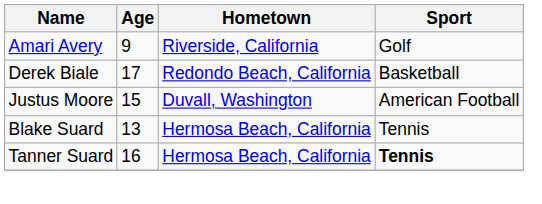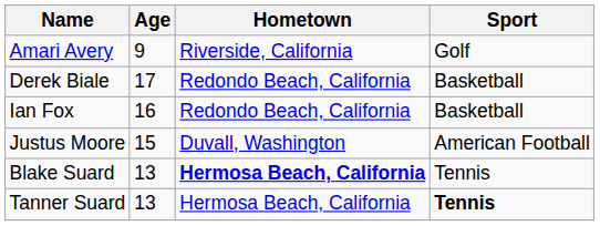 <table class="wikitable sortable">
 <tr>
 <th scope="col">Name</th>
 <th scope="col">Age</th>
 <th scope="col">Hometown</th>
 <th scope="col">Sport</th>
 </tr>
 <tr>
 <td><a href='#'>Amari Avery</a></td>
 <td>9</td>
 <td><a href='#'>Riverside, California</a></td>
 <td>Golf</td>
 </tr>
 <tr>
 <td>Derek Biale</td>
 <td>17</td>
 <td><a href='#'>Redondo Beach, California</a></td>
 <td>Basketball</td>
 </tr>
 <tr>
+<td>Ian Fox</td>
+<td>16</td>
+<td><a href='#'>Redondo Beach, California</a></td>
+<td>Basketball</td>
+</tr>
+<tr>
 <td>Justus Moore</td>
 <td>15</td>
 <td><a href='#'>Duvall, Washington</a></td>
 <td>American Football</td>
 </tr>
 <tr>
 <td>Blake Suard</td>
 <td>13</td>
-<td><a href='#'>Hermosa Beach, California</a></td>
+<td><strong><a href='#'>Hermosa Beach, California</a></strong></td>
 <td>Tennis</td>
 </tr>
 <tr>
 <td>Tanner Suard</td>
-<td>16</td>
+<td>13</td>
 <td><a href='#'>Hermosa Beach, California</a></td>
 <td><strong>Tennis</strong></td>
 </tr>
 <tr>
 </tr>
 </table>
